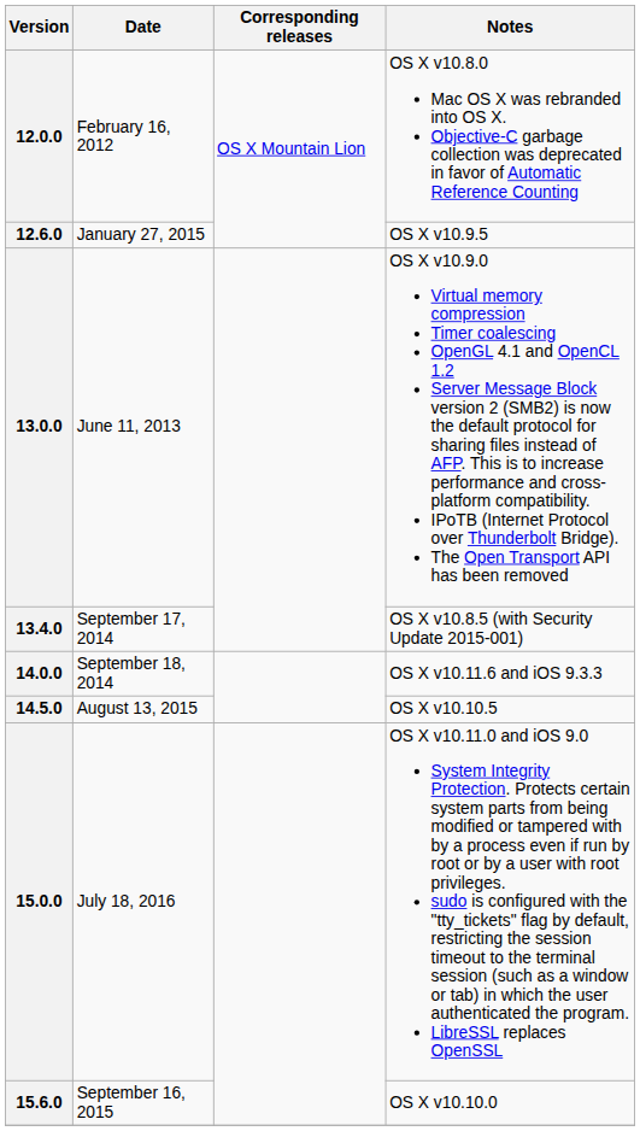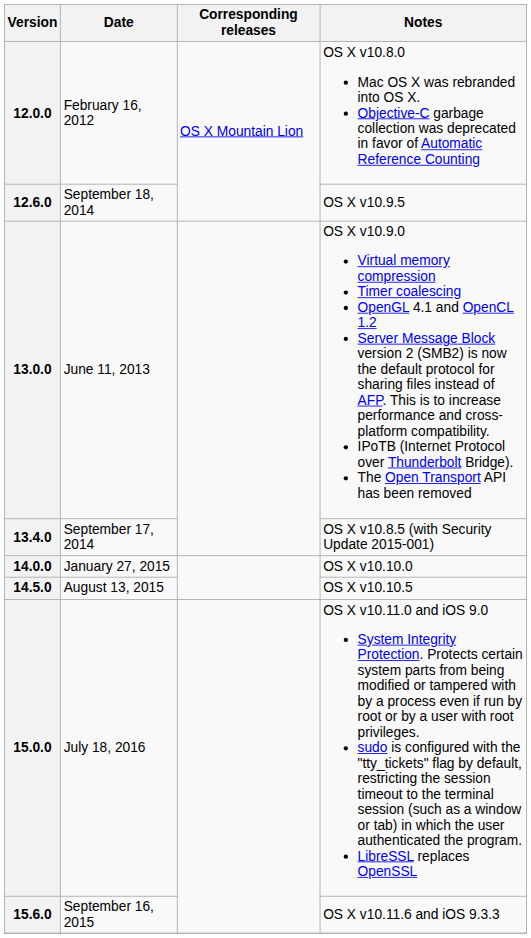 <table class="wikitable mw-collapsible mw-collapsed">
 <tr>
 <th>Version</th>
 <th style="width: 128px;">Date</th>
 <th style="width: 159px;">Corresponding releases</th>
 <th>Notes</th>
 </tr>
 <tr>
 <th>12.0.0</th>
 <td>February 16, 2012</td>
 <td rowspan="2"><a href='#'>OS X Mountain Lion</a></td>
 <td>OS X v10.8.0<br><ul><li>Mac OS X was rebranded into OS X.</li><li><a href='#'>Objective-C</a> garbage collection was deprecated in favor of <a href='#'>Automatic Reference Counting</a></li></ul></td>
 </tr>
 <tr>
 <th>12.6.0</th>
-<td>January 27, 2015</td>
+<td>September 18, 2014</td>
 <td>OS X v10.9.5</td>
 </tr>
 <tr>
 <th>13.0.0</th>
 <td>June 11, 2013</td>
 <td rowspan="2"></td>
 <td>OS X v10.9.0<br><ul><li><a href='#'>Virtual memory compression</a></li><li><a href='#'>Timer coalescing</a></li><li><a href='#'>OpenGL</a> 4.1 and <a href='#'>OpenCL 1.2</a></li><li><a href='#'>Server Message Block</a> version 2 (SMB2) is now the default protocol for sharing files instead of <a href='#'>AFP</a>. This is to increase performance and cross-platform compatibility.</li><li>IPoTB (Internet Protocol over <a href='#'>Thunderbolt</a> Bridge).</li><li>The <a href='#'>Open Transport</a> API has been removed</li></ul></td>
 </tr>
 <tr>
 <th>13.4.0</th>
 <td>September 17, 2014</td>
 <td>OS X v10.8.5 (with Security Update 2015-001)</td>
 </tr>
 <tr>
 <th>14.0.0</th>
-<td>September 18, 2014</td>
+<td>January 27, 2015</td>
 <td rowspan="2"></td>
-<td>OS X v10.11.6 and iOS 9.3.3</td>
+<td>OS X v10.10.0</td>
 </tr>
 <tr>
 <th>14.5.0</th>
 <td>August 13, 2015</td>
 <td>OS X v10.10.5</td>
 </tr>
 <tr>
 <th>15.0.0</th>
 <td>July 18, 2016</td>
 <td rowspan="2"></td>
 <td>OS X v10.11.0 and iOS 9.0<br><ul><li><a href='#'>System Integrity Protection</a>. Protects certain system parts from being modified or tampered with by a process even if run by root or by a user with root privileges.</li><li><a href='#'>sudo</a> is configured with the "tty_tickets" flag by default, restricting the session timeout to the terminal session (such as a window or tab) in which the user authenticated the program.</li><li><a href='#'>LibreSSL</a> replaces <a href='#'>OpenSSL</a></li></ul></td>
 </tr>
 <tr>
 <th>15.6.0</th>
 <td>September 16, 2015</td>
-<td>OS X v10.10.0</td>
+<td>OS X v10.11.6 and iOS 9.3.3</td>
 </tr>
 <tr>
 </tr>
 </table>
